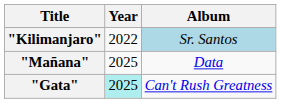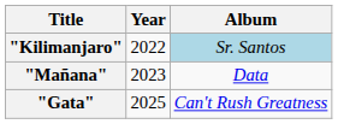 <table class="wikitable plainrowheaders" style="text-align:center">
 <tr>
 <th scope="col">Title</th>
 <th scope="col">Year</th>
 <th scope="col">Album</th>
 </tr>
 <tr>
 <th scope="row">"Kilimanjaro"<br></th>
 <td>2022</td>
 <td style="background: lightblue;"><em>Sr. Santos</em></td>
 </tr>
 <tr>
 <th scope="row">"Mañana"<br></th>
-<td>2025</td>
+<td>2023</td>
 <td><em><a href='#'>Data</a></em></td>
 </tr>
 <tr>
 <th scope="row">"Gata"<br></th>
-<td style="background: paleturquoise;">2025</td>
+<td>2025</td>
 <td><em><a href='#'>Can't Rush Greatness</a></em></td>
 </tr>
 </table>
